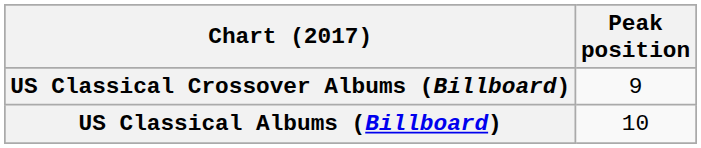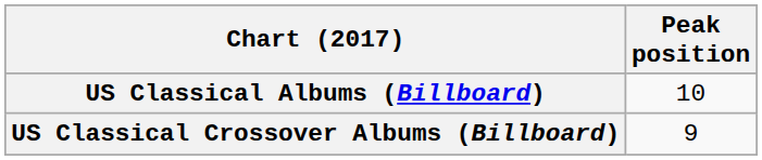 <table class="wikitable sortable plainrowheaders">
 <tr>
 <th scope="col">Chart (2017)</th>
 <th scope="col">Peak<br>position</th>
 </tr>
 <tr>
+<th scope="row">US Classical Albums (<em><a href='#'>Billboard</a></em>)</th>
+<td style="text-align:center;">10</td>
+</tr>
+<tr>
 <th scope="row">US Classical Crossover Albums (<em>Billboard</em>)</th>
 <td style="text-align:center;">9</td>
 </tr>
-<tr>
-<th scope="row">US Classical Albums (<em><a href='#'>Billboard</a></em>)</th>
-<td style="text-align:center;">10</td>
-</tr>
 </table>
